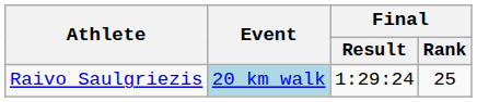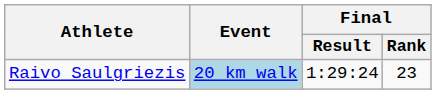 <table class="wikitable" style="font-size:90%">
 <tr>
 <th rowspan="2">Athlete</th>
 <th rowspan="2">Event</th>
 <th colspan="2">Final</th>
 </tr>
 <tr style="font-size:95%">
 <th>Result</th>
 <th>Rank</th>
 </tr>
 <tr align=center>
 <td align=left><a href='#'>Raivo Saulgriezis</a></td>
 <td align=left style="background: lightblue;"><a href='#'>20 km walk</a></td>
 <td>1:29:24</td>
-<td>25</td>
+<td>23</td>
 </tr>
 </table>
